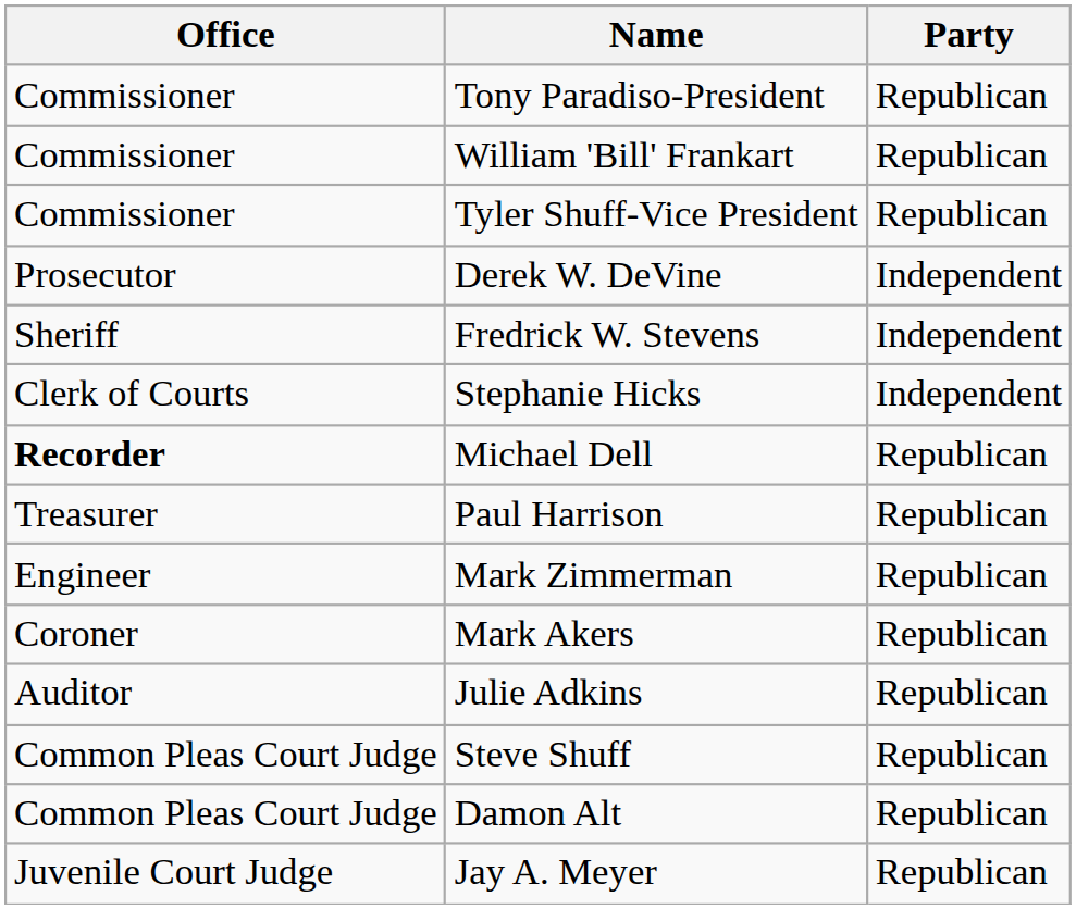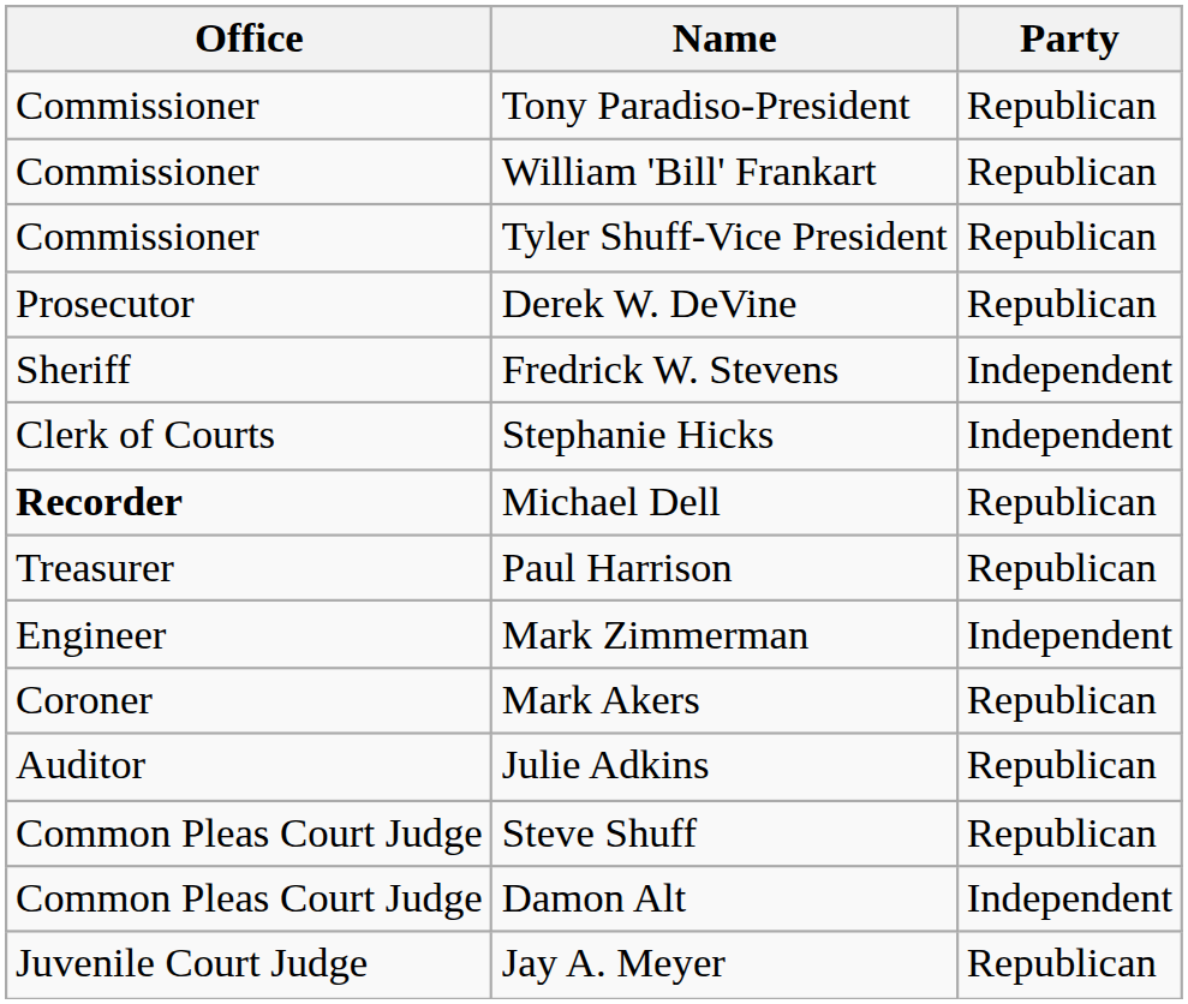 <table class="wikitable">
 <tr>
 <th>Office</th>
 <th>Name</th>
 <th>Party</th>
 </tr>
 <tr>
 <td>Commissioner</td>
 <td>Tony Paradiso-President</td>
 <td>Republican</td>
 </tr>
 <tr>
 <td>Commissioner</td>
 <td>William 'Bill' Frankart</td>
 <td>Republican</td>
 </tr>
 <tr>
 <td>Commissioner</td>
 <td>Tyler Shuff-Vice President</td>
 <td>Republican</td>
 </tr>
 <tr>
 <td>Prosecutor</td>
 <td>Derek W. DeVine</td>
-<td>Independent</td>
+<td>Republican</td>
 </tr>
 <tr>
 <td>Sheriff</td>
 <td>Fredrick W. Stevens</td>
 <td>Independent</td>
 </tr>
 <tr>
 <td>Clerk of Courts</td>
 <td>Stephanie Hicks</td>
 <td>Independent</td>
 </tr>
 <tr>
 <td><strong>Recorder</strong></td>
 <td>Michael Dell</td>
 <td>Republican</td>
 </tr>
 <tr>
 <td>Treasurer</td>
 <td>Paul Harrison</td>
 <td>Republican</td>
 </tr>
 <tr>
 <td>Engineer</td>
 <td>Mark Zimmerman</td>
-<td>Republican</td>
+<td>Independent</td>
 </tr>
 <tr>
 <td>Coroner</td>
 <td>Mark Akers</td>
 <td>Republican</td>
 </tr>
 <tr>
 <td>Auditor</td>
 <td>Julie Adkins</td>
 <td>Republican</td>
 </tr>
 <tr>
 <td>Common Pleas Court Judge</td>
 <td>Steve Shuff</td>
 <td>Republican</td>
 </tr>
 <tr>
 <td>Common Pleas Court Judge</td>
 <td>Damon Alt</td>
-<td>Republican</td>
+<td>Independent</td>
 </tr>
 <tr>
 <td>Juvenile Court Judge</td>
 <td>Jay A. Meyer</td>
 <td>Republican</td>
 </tr>
 </table>
